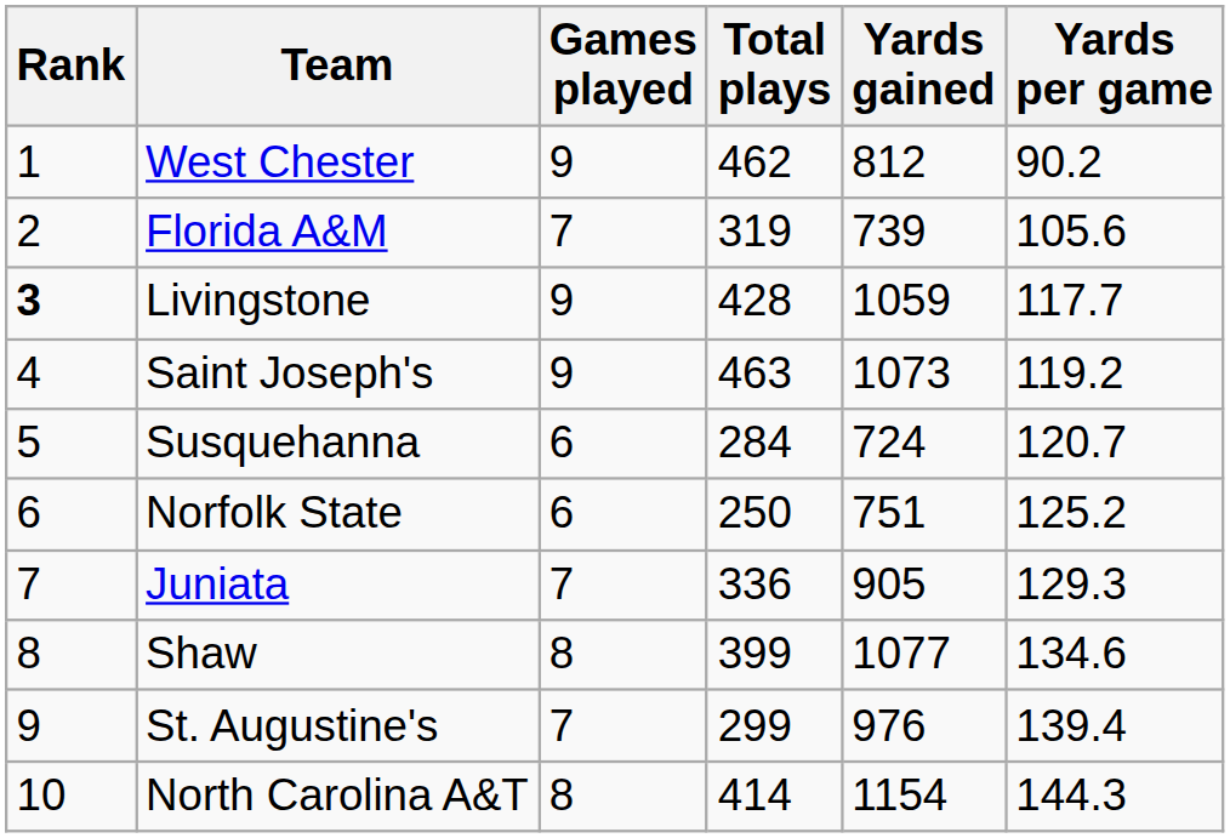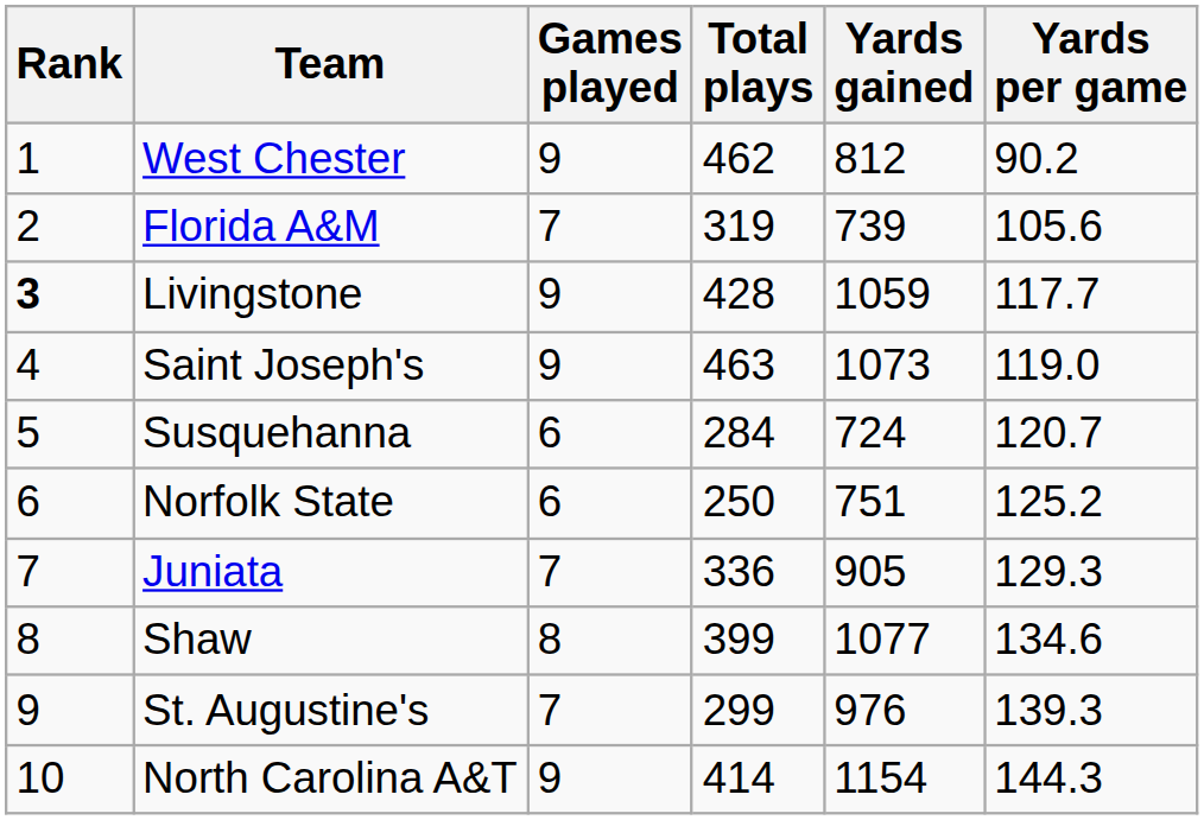 <table class="wikitable sortable">
 <tr>
 <th>Rank</th>
 <th>Team</th>
 <th>Games<br>played</th>
 <th>Total<br>plays</th>
 <th>Yards<br>gained</th>
 <th>Yards<br>per game</th>
 </tr>
 <tr>
 <td>1</td>
 <td><a href='#'>West Chester</a></td>
 <td>9</td>
 <td>462</td>
 <td>812</td>
 <td>90.2</td>
 </tr>
 <tr>
 <td>2</td>
 <td><a href='#'>Florida A&M</a></td>
 <td>7</td>
 <td>319</td>
 <td>739</td>
 <td>105.6</td>
 </tr>
 <tr>
 <td><strong>3</strong></td>
 <td>Livingstone</td>
 <td>9</td>
 <td>428</td>
 <td>1059</td>
 <td>117.7</td>
 </tr>
 <tr>
 <td>4</td>
 <td>Saint Joseph's</td>
 <td>9</td>
 <td>463</td>
 <td>1073</td>
-<td>119.2</td>
+<td>119.0</td>
 </tr>
 <tr>
 <td>5</td>
 <td>Susquehanna</td>
 <td>6</td>
 <td>284</td>
 <td>724</td>
 <td>120.7</td>
 </tr>
 <tr>
 <td>6</td>
 <td>Norfolk State</td>
 <td>6</td>
 <td>250</td>
 <td>751</td>
 <td>125.2</td>
 </tr>
 <tr>
 <td>7</td>
 <td><a href='#'>Juniata</a></td>
 <td>7</td>
 <td>336</td>
 <td>905</td>
 <td>129.3</td>
 </tr>
 <tr>
 <td>8</td>
 <td>Shaw</td>
 <td>8</td>
 <td>399</td>
 <td>1077</td>
 <td>134.6</td>
 </tr>
 <tr>
 <td>9</td>
 <td>St. Augustine's</td>
 <td>7</td>
 <td>299</td>
 <td>976</td>
-<td>139.4</td>
+<td>139.3</td>
 </tr>
 <tr>
 <td>10</td>
 <td>North Carolina A&T</td>
-<td>8</td>
+<td>9</td>
 <td>414</td>
 <td>1154</td>
 <td>144.3</td>
 </tr>
 </table>
